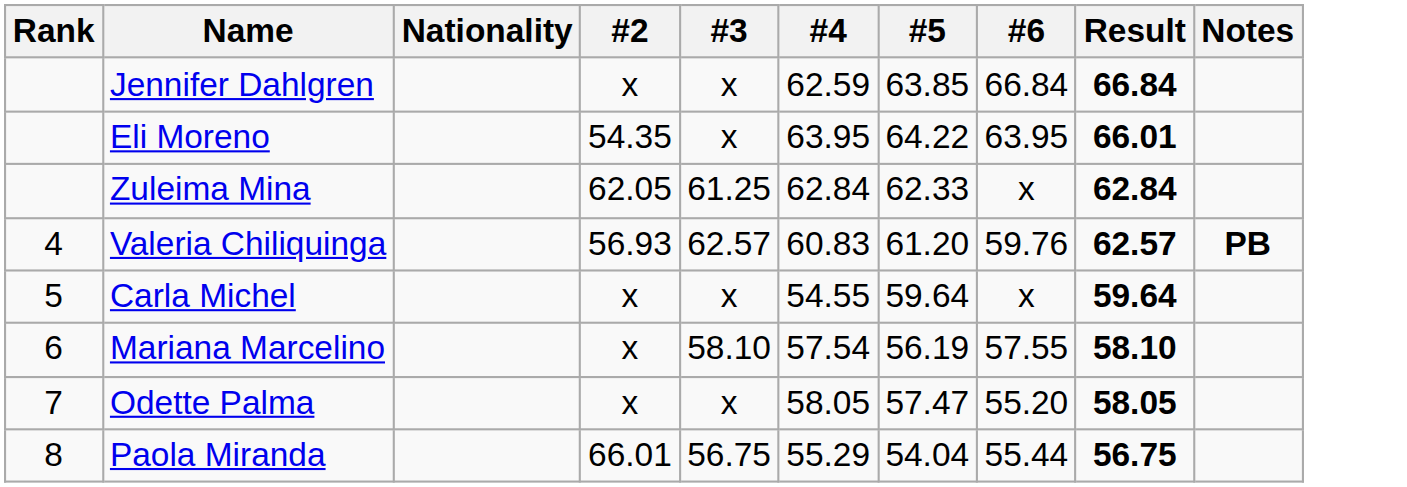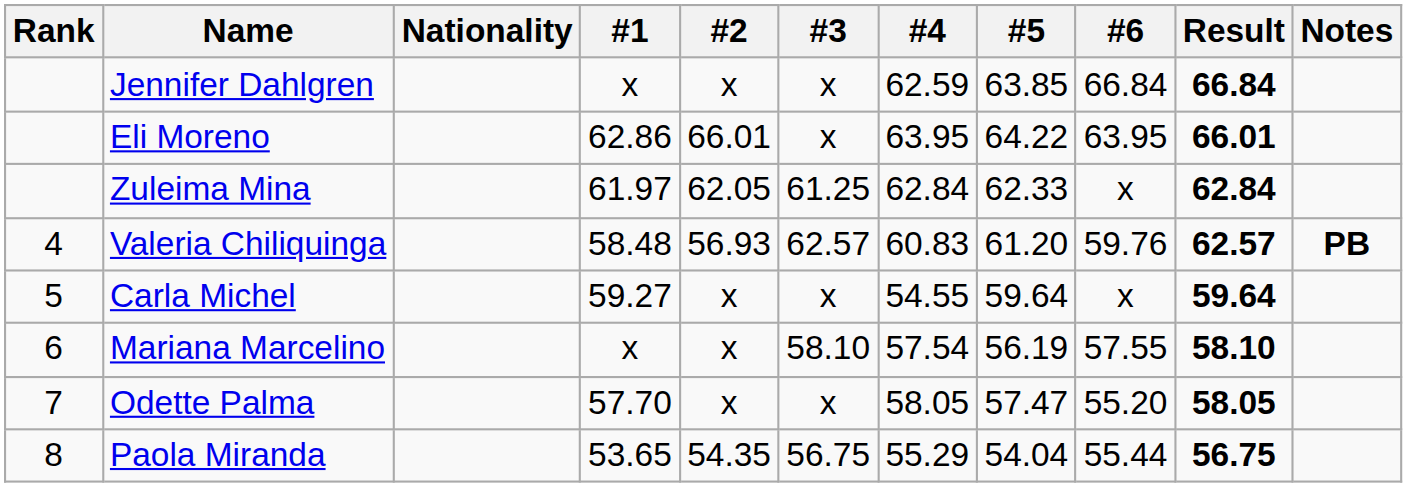 <table class="wikitable sortable" style="text-align:center">
 <tr>
 <th>Rank</th>
 <th>Name</th>
 <th>Nationality</th>
+<th>#1</th>
 <th>#2</th>
 <th>#3</th>
 <th>#4</th>
 <th>#5</th>
 <th>#6</th>
 <th>Result</th>
 <th>Notes</th>
 </tr>
 <tr>
 <td></td>
 <td align=left><a href='#'>Jennifer Dahlgren</a></td>
 <td align=left></td>
 <td>x</td>
 <td>x</td>
+<td>x</td>
 <td>62.59</td>
 <td>63.85</td>
 <td>66.84</td>
 <td><strong>66.84 </strong></td>
 <td></td>
 </tr>
 <tr>
 <td></td>
 <td align=left><a href='#'>Eli Moreno</a></td>
 <td align=left></td>
-<td>54.35</td>
+<td>62.86</td>
+<td>66.01</td>
 <td>x</td>
 <td>63.95</td>
 <td>64.22</td>
 <td>63.95</td>
 <td><strong>66.01 </strong></td>
 <td></td>
 </tr>
 <tr>
 <td></td>
 <td align=left><a href='#'>Zuleima Mina</a></td>
 <td align=left></td>
+<td>61.97</td>
 <td>62.05</td>
 <td>61.25</td>
 <td>62.84</td>
 <td>62.33</td>
 <td>x</td>
 <td><strong>62.84 </strong></td>
 <td></td>
 </tr>
 <tr>
 <td>4</td>
 <td align=left><a href='#'>Valeria Chiliquinga</a></td>
 <td align=left></td>
+<td>58.48</td>
 <td>56.93</td>
 <td>62.57</td>
 <td>60.83</td>
 <td>61.20</td>
 <td>59.76</td>
 <td><strong>62.57 </strong></td>
 <td><strong>PB</strong></td>
 </tr>
 <tr>
 <td>5</td>
 <td align=left><a href='#'>Carla Michel</a></td>
 <td align=left></td>
+<td>59.27</td>
 <td>x</td>
 <td>x</td>
 <td>54.55</td>
 <td>59.64</td>
 <td>x</td>
 <td><strong>59.64 </strong></td>
 <td></td>
 </tr>
 <tr>
 <td>6</td>
 <td align=left><a href='#'>Mariana Marcelino</a></td>
 <td align=left></td>
 <td>x</td>
+<td>x</td>
 <td>58.10</td>
 <td>57.54</td>
 <td>56.19</td>
 <td>57.55</td>
 <td><strong>58.10 </strong></td>
 <td></td>
 </tr>
 <tr>
 <td>7</td>
 <td align=left><a href='#'>Odette Palma</a></td>
 <td align=left></td>
+<td>57.70</td>
 <td>x</td>
 <td>x</td>
 <td>58.05</td>
 <td>57.47</td>
 <td>55.20</td>
 <td><strong>58.05 </strong></td>
 <td></td>
 </tr>
 <tr>
 <td>8</td>
 <td align=left><a href='#'>Paola Miranda</a></td>
 <td align=left></td>
-<td>66.01</td>
+<td>53.65</td>
+<td>54.35</td>
 <td>56.75</td>
 <td>55.29</td>
 <td>54.04</td>
 <td>55.44</td>
 <td><strong>56.75 </strong></td>
 <td></td>
 </tr>
 </table>
